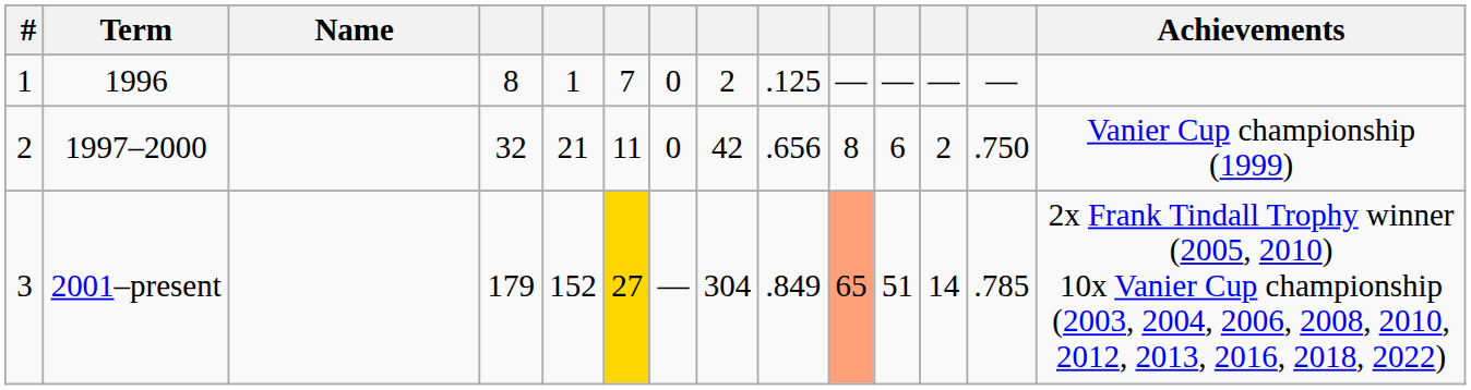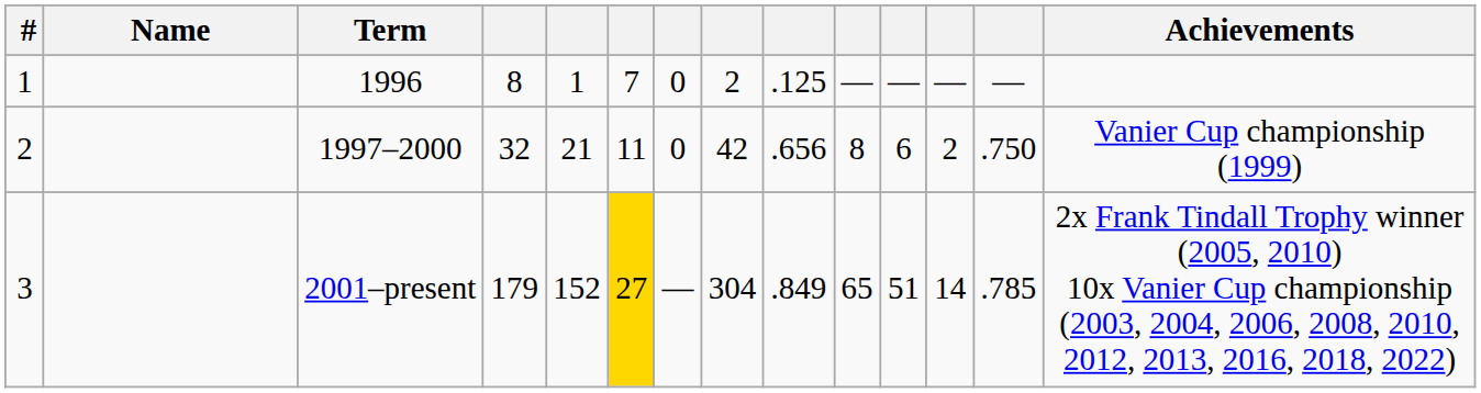 <table class="wikitable sortable" style="text-align:center;">
 <tr>
 <th> #</th>
+<th width=120>Name</th>
 <th>Term</th>
-<th width=120>Name</th>
 <th> </th>
 <th> </th>
 <th> </th>
 <th> </th>
 <th> </th>
 <th> </th>
 <th> </th>
 <th> </th>
 <th> </th>
 <th> </th>
 <th width=210 class=unsortable>Achievements</th>
 </tr>
 <tr>
 <td>1</td>
+<td align=left></td>
 <td>1996</td>
-<td align=left></td>
 <td>8</td>
 <td>1</td>
 <td>7</td>
 <td>0</td>
 <td>2</td>
 <td>.125</td>
 <td>—</td>
 <td>—</td>
 <td>—</td>
 <td>—</td>
 <td></td>
 </tr>
 <tr>
 <td>2</td>
+<td align=left></td>
 <td>1997–2000</td>
-<td align=left></td>
 <td>32</td>
 <td>21</td>
 <td>11</td>
 <td>0</td>
 <td>42</td>
 <td>.656</td>
 <td>8</td>
 <td>6</td>
 <td>2</td>
 <td>.750</td>
 <td><a href='#'>Vanier Cup</a> championship (<a href='#'>1999</a>)</td>
 </tr>
 <tr>
 <td>3</td>
+<td align=left></td>
 <td><a href='#'>2001</a>–present</td>
-<td align=left></td>
 <td>179</td>
 <td>152</td>
 <td style="background: gold;">27</td>
 <td>—</td>
 <td>304</td>
 <td>.849</td>
-<td style="background: lightsalmon;">65</td>
+<td>65</td>
 <td>51</td>
 <td>14</td>
 <td>.785</td>
 <td>2x <a href='#'>Frank Tindall Trophy</a> winner (<a href='#'>2005</a>, <a href='#'>2010</a>)<br>10x <a href='#'>Vanier Cup</a> championship (<a href='#'>2003</a>, <a href='#'>2004</a>, <a href='#'>2006</a>, <a href='#'>2008</a>, <a href='#'>2010</a>, <a href='#'>2012</a>, <a href='#'>2013</a>, <a href='#'>2016</a>, <a href='#'>2018</a>, <a href='#'>2022</a>)</td>
 </tr>
 </table>
